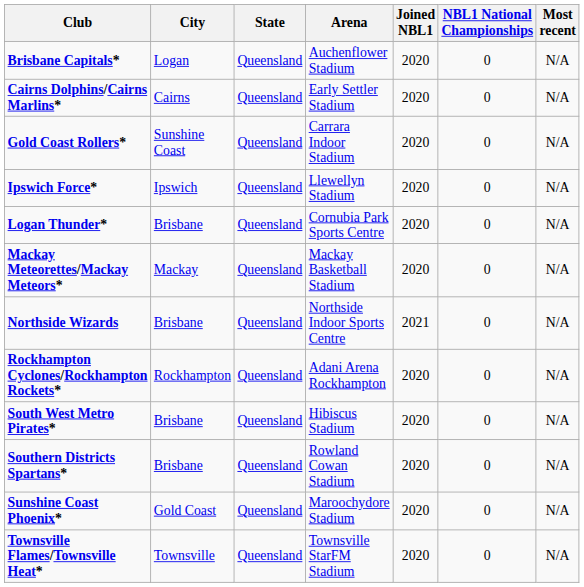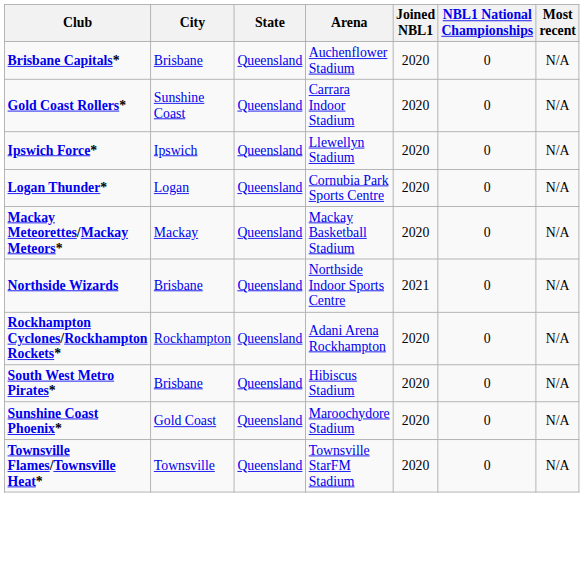 <table class="wikitable sortable" style="width:100%">
 <tr>
 <th>Club</th>
 <th>City</th>
 <th>State</th>
 <th>Arena</th>
 <th>Joined NBL1</th>
 <th><a href='#'>NBL1 National Championships</a></th>
 <th>Most recent</th>
 </tr>
 <tr>
 <td><strong><a href='#'>Brisbane Capitals</a>*</strong></td>
-<td><a href='#'>Logan</a></td>
+<td><a href='#'>Brisbane</a></td>
 <td> <a href='#'>Queensland</a></td>
 <td><a href='#'>Auchenflower Stadium</a></td>
-<td style="text-align:center;">2020</td>
-<td style="text-align:center;">0</td>
-<td style="text-align:center;">N/A</td>
-</tr>
-<tr>
-<td><strong><a href='#'>Cairns Dolphins</a>/<a href='#'>Cairns Marlins</a>*</strong></td>
-<td><a href='#'>Cairns</a></td>
-<td> <a href='#'>Queensland</a></td>
-<td><a href='#'>Early Settler Stadium</a></td>
 <td style="text-align:center;">2020</td>
 <td style="text-align:center;">0</td>
 <td style="text-align:center;">N/A</td>
 </tr>
 <tr>
 <td><strong><a href='#'>Gold Coast Rollers</a>*</strong></td>
 <td><a href='#'>Sunshine Coast</a></td>
 <td> <a href='#'>Queensland</a></td>
 <td><a href='#'>Carrara Indoor Stadium</a></td>
 <td style="text-align:center;">2020</td>
 <td style="text-align:center;">0</td>
 <td style="text-align:center;">N/A</td>
 </tr>
 <tr>
 <td><strong><a href='#'>Ipswich Force</a>*</strong></td>
 <td><a href='#'>Ipswich</a></td>
 <td> <a href='#'>Queensland</a></td>
 <td><a href='#'>Llewellyn Stadium</a></td>
 <td style="text-align:center;">2020</td>
 <td style="text-align:center;">0</td>
 <td style="text-align:center;">N/A</td>
 </tr>
 <tr>
 <td><strong><a href='#'>Logan Thunder</a>*</strong></td>
-<td><a href='#'>Brisbane</a></td>
+<td><a href='#'>Logan</a></td>
 <td> <a href='#'>Queensland</a></td>
 <td><a href='#'>Cornubia Park Sports Centre</a></td>
 <td style="text-align:center;">2020</td>
 <td style="text-align:center;">0</td>
 <td style="text-align:center;">N/A</td>
 </tr>
 <tr>
 <td><strong><a href='#'>Mackay Meteorettes</a>/<a href='#'>Mackay Meteors</a>*</strong></td>
 <td><a href='#'>Mackay</a></td>
 <td> <a href='#'>Queensland</a></td>
 <td><a href='#'>Mackay Basketball Stadium</a></td>
 <td style="text-align:center;">2020</td>
 <td style="text-align:center;">0</td>
 <td style="text-align:center;">N/A</td>
 </tr>
 <tr>
 <td><strong><a href='#'>Northside Wizards</a></strong></td>
 <td><a href='#'>Brisbane</a></td>
 <td> <a href='#'>Queensland</a></td>
 <td><a href='#'>Northside Indoor Sports Centre</a></td>
 <td style="text-align:center;">2021</td>
 <td style="text-align:center;">0</td>
 <td style="text-align:center;">N/A</td>
 </tr>
 <tr>
 <td><strong><a href='#'>Rockhampton Cyclones</a>/<a href='#'>Rockhampton Rockets</a>*</strong></td>
 <td><a href='#'>Rockhampton</a></td>
 <td> <a href='#'>Queensland</a></td>
 <td><a href='#'>Adani Arena Rockhampton</a></td>
 <td style="text-align:center;">2020</td>
 <td style="text-align:center;">0</td>
 <td style="text-align:center;">N/A</td>
 </tr>
 <tr>
 <td><strong><a href='#'>South West Metro Pirates</a>*</strong></td>
 <td><a href='#'>Brisbane</a></td>
 <td> <a href='#'>Queensland</a></td>
 <td><a href='#'>Hibiscus Stadium</a></td>
 <td style="text-align:center;">2020</td>
 <td style="text-align:center;">0</td>
 <td style="text-align:center;">N/A</td>
 </tr>
 <tr>
-<td><strong><a href='#'>Southern Districts Spartans</a>*</strong></td>
-<td><a href='#'>Brisbane</a></td>
-<td> <a href='#'>Queensland</a></td>
-<td><a href='#'>Rowland Cowan Stadium</a></td>
-<td style="text-align:center;">2020</td>
-<td style="text-align:center;">0</td>
-<td style="text-align:center;">N/A</td>
-</tr>
-<tr>
 <td><strong><a href='#'>Sunshine Coast Phoenix</a>*</strong></td>
 <td><a href='#'>Gold Coast</a></td>
 <td> <a href='#'>Queensland</a></td>
 <td><a href='#'>Maroochydore Stadium</a></td>
 <td style="text-align:center;">2020</td>
 <td style="text-align:center;">0</td>
 <td style="text-align:center;">N/A</td>
 </tr>
 <tr>
 <td><strong><a href='#'>Townsville Flames</a>/<a href='#'>Townsville Heat</a>*</strong></td>
 <td><a href='#'>Townsville</a></td>
 <td> <a href='#'>Queensland</a></td>
 <td><a href='#'>Townsville StarFM Stadium</a></td>
 <td style="text-align:center;">2020</td>
 <td style="text-align:center;">0</td>
 <td style="text-align:center;">N/A</td>
 </tr>
 </table>
